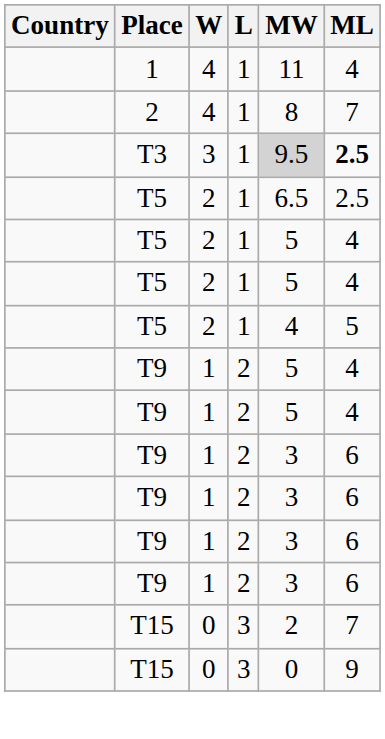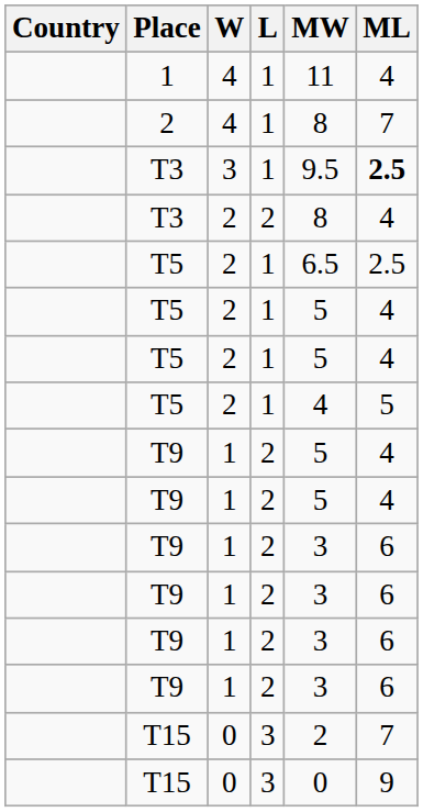 <table class="wikitable sortable" style="text-align:center">
 <tr>
 <th>Country</th>
 <th>Place</th>
 <th>W</th>
 <th>L</th>
 <th>MW</th>
 <th>ML</th>
 </tr>
 <tr>
 <td align=left></td>
 <td>1</td>
 <td>4</td>
 <td>1</td>
 <td>11</td>
 <td>4</td>
 </tr>
 <tr>
 <td align=left></td>
 <td>2</td>
 <td>4</td>
 <td>1</td>
 <td>8</td>
 <td>7</td>
 </tr>
 <tr>
 <td align=left></td>
 <td>T3</td>
 <td>3</td>
 <td>1</td>
-<td style="background: lightgrey;">9.5</td>
+<td>9.5</td>
 <td><strong>2.5</strong></td>
+</tr>
+<tr>
+<td align=left></td>
+<td>T3</td>
+<td>2</td>
+<td>2</td>
+<td>8</td>
+<td>4</td>
 </tr>
 <tr>
 <td align=left></td>
 <td>T5</td>
 <td>2</td>
 <td>1</td>
 <td>6.5</td>
 <td>2.5</td>
 </tr>
 <tr>
 <td align=left></td>
 <td>T5</td>
 <td>2</td>
 <td>1</td>
 <td>5</td>
 <td>4</td>
 </tr>
 <tr>
 <td align=left></td>
 <td>T5</td>
 <td>2</td>
 <td>1</td>
 <td>5</td>
 <td>4</td>
 </tr>
 <tr>
 <td align=left></td>
 <td>T5</td>
 <td>2</td>
 <td>1</td>
 <td>4</td>
 <td>5</td>
 </tr>
 <tr>
 <td align=left></td>
 <td>T9</td>
 <td>1</td>
 <td>2</td>
 <td>5</td>
 <td>4</td>
 </tr>
 <tr>
 <td align=left></td>
 <td>T9</td>
 <td>1</td>
 <td>2</td>
 <td>5</td>
 <td>4</td>
 </tr>
 <tr>
 <td align=left></td>
 <td>T9</td>
 <td>1</td>
 <td>2</td>
 <td>3</td>
 <td>6</td>
 </tr>
 <tr>
 <td align=left></td>
 <td>T9</td>
 <td>1</td>
 <td>2</td>
 <td>3</td>
 <td>6</td>
 </tr>
 <tr>
 <td align=left></td>
 <td>T9</td>
 <td>1</td>
 <td>2</td>
 <td>3</td>
 <td>6</td>
 </tr>
 <tr>
 <td align=left></td>
 <td>T9</td>
 <td>1</td>
 <td>2</td>
 <td>3</td>
 <td>6</td>
 </tr>
 <tr>
 <td align=left></td>
 <td>T15</td>
 <td>0</td>
 <td>3</td>
 <td>2</td>
 <td>7</td>
 </tr>
 <tr>
 <td align=left></td>
 <td>T15</td>
 <td>0</td>
 <td>3</td>
 <td>0</td>
 <td>9</td>
 </tr>
 </table>
